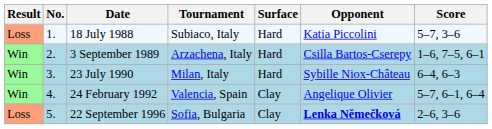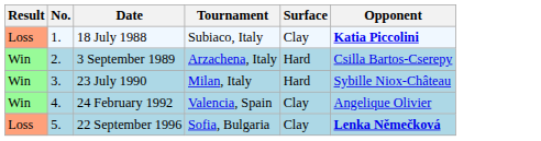 <table class="sortable wikitable" style=font-size:97%>
 <tr>
 <th>Result</th>
 <th>No.</th>
 <th>Date</th>
 <th>Tournament</th>
 <th>Surface</th>
 <th>Opponent</th>
-<th>Score</th>
 </tr>
 <tr bgcolor=f0f8ff>
 <td style="background:#ffa07a;">Loss</td>
 <td>1.</td>
 <td>18 July 1988</td>
 <td>Subiaco, Italy</td>
-<td>Hard</td>
-<td> <a href='#'>Katia Piccolini</a></td>
-<td>5–7, 3–6</td>
+<td>Clay</td>
+<td><strong> <a href='#'>Katia Piccolini</a></strong></td>
 </tr>
 <tr style="background:lightblue;">
 <td style="background:#98fb98;">Win</td>
 <td>2.</td>
 <td>3 September 1989</td>
 <td><a href='#'>Arzachena</a>, Italy</td>
 <td>Hard</td>
 <td> <a href='#'>Csilla Bartos-Cserepy</a></td>
-<td>1–6, 7–5, 6–1</td>
 </tr>
 <tr bgcolor="lightblue">
 <td style="background:#98fb98;">Win</td>
 <td>3.</td>
 <td>23 July 1990</td>
 <td><a href='#'>Milan</a>, Italy</td>
 <td>Hard</td>
 <td> <a href='#'>Sybille Niox-Château</a></td>
-<td>6–4, 6–3</td>
 </tr>
 <tr style="background:lightblue;">
 <td style="background:#98fb98;">Win</td>
 <td>4.</td>
 <td>24 February 1992</td>
 <td><a href='#'>Valencia</a>, Spain</td>
 <td>Clay</td>
 <td> <a href='#'>Angelique Olivier</a></td>
-<td>5–7, 6–1, 6–4</td>
 </tr>
 <tr style="background:lightblue;">
 <td style="background:#ffa07a;">Loss</td>
 <td>5.</td>
 <td>22 September 1996</td>
 <td><a href='#'>Sofia</a>, Bulgaria</td>
 <td>Clay</td>
 <td><strong> <a href='#'>Lenka Němečková</a></strong></td>
-<td>2–6, 3–6</td>
 </tr>
 </table>
